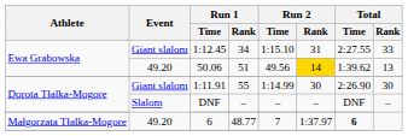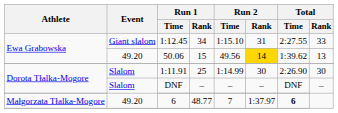 <table class="wikitable" style="font-size:90%">
 <tr>
 <th rowspan=2>Athlete</th>
 <th rowspan=2>Event</th>
 <th colspan=2>Run 1</th>
 <th colspan=2>Run 2</th>
 <th colspan=2>Total</th>
 </tr>
 <tr style="font-size:95%">
 <th>Time</th>
 <th>Rank</th>
 <th>Time</th>
 <th>Rank</th>
 <th>Time</th>
 <th>Rank</th>
 </tr>
 <tr align=center>
 <td align=left rowspan=2><a href='#'>Ewa Grabowska</a></td>
 <td align=left><a href='#'>Giant slalom</a></td>
 <td align="center">1:12.45</td>
 <td align="center">34</td>
 <td align="center">1:15.10</td>
 <td align="center">31</td>
 <td align="center">2:27.55</td>
 <td align="center">33</td>
 </tr>
 <tr>
 <td align="center">49.20</td>
 <td align="center">50.06</td>
-<td align="center">51</td>
+<td align="center">15</td>
 <td align="center">49.56</td>
 <td align="center" style="background: gold;">14</td>
 <td align="center">1:39.62</td>
 <td align="center">13</td>
 </tr>
 <tr>
 </tr>
 <tr align=center>
 <td align=left rowspan=2><a href='#'>Dorota Tłalka-Mogore</a></td>
-<td align=left><a href='#'>Giant slalom</a></td>
+<td align=left><a href='#'>Slalom</a></td>
 <td align="center">1:11.91</td>
-<td align="center">55</td>
+<td align="center">25</td>
 <td align="center">1:14.99</td>
 <td align="center">30</td>
 <td align="center">2:26.90</td>
 <td align="center">30</td>
 </tr>
 <tr>
 <td align=left rowspan=2><a href='#'>Slalom</a></td>
 <td align="center">DNF</td>
 <td align="center">–</td>
 <td align="center">–</td>
 <td align="center">–</td>
 <td align="center">DNF</td>
 <td align="center">–</td>
 </tr>
 <tr>
 </tr>
 <tr align=center>
 <td align=left rowspan=1><a href='#'>Małgorzata Tłalka-Mogore</a></td>
 <td align="center">49.20</td>
 <td align="center">6</td>
 <td align="center">48.77</td>
 <td align="center">7</td>
 <td align="center">1:37.97</td>
 <td align="center"><strong>6</strong></td>
 </tr>
 <tr>
 </tr>
 </table>
